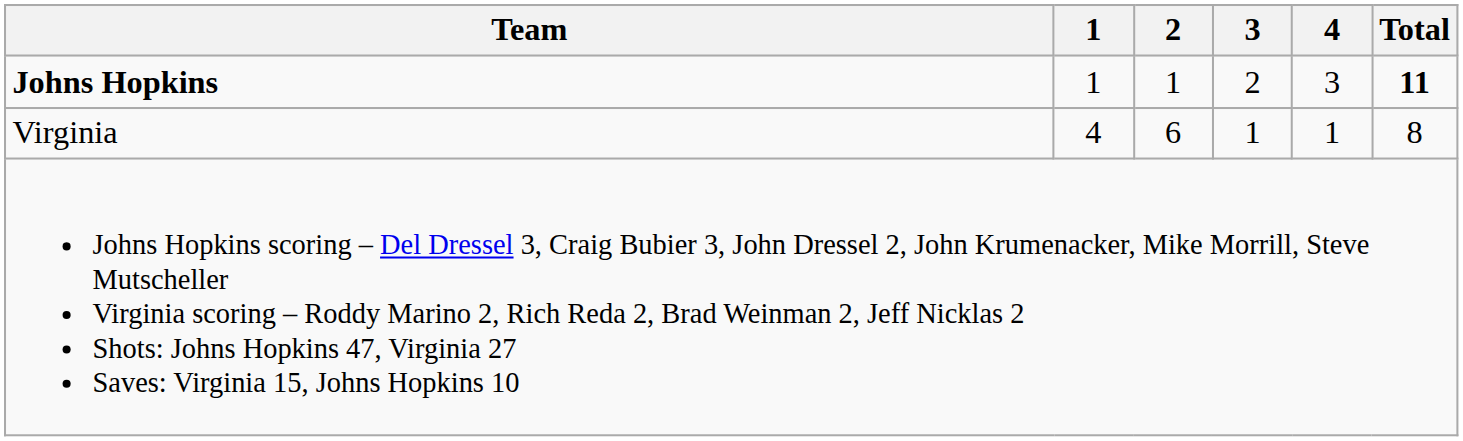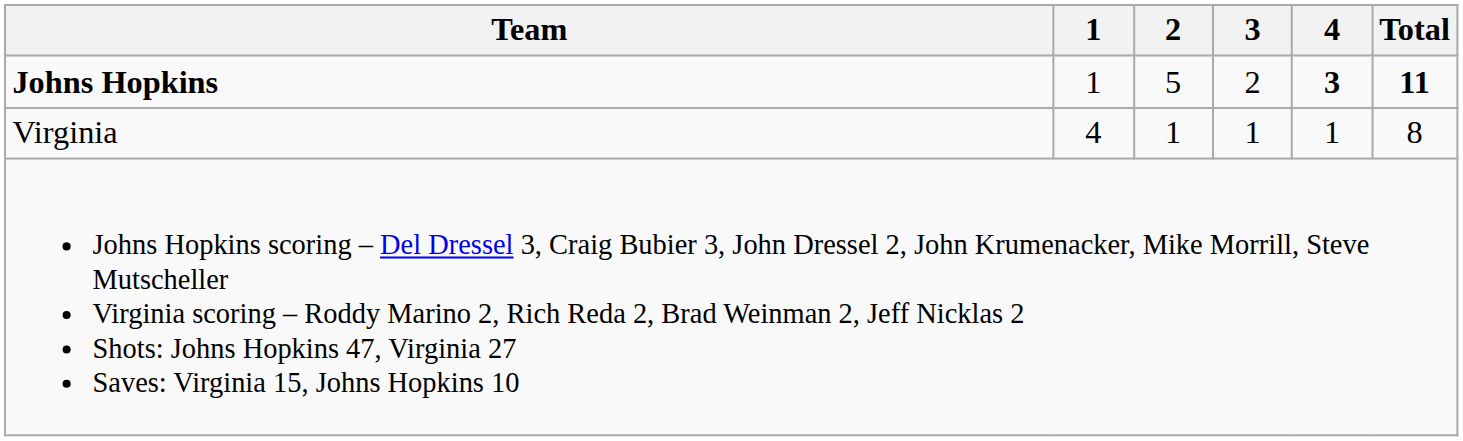 <table class="wikitable" style="text-align:center; max-width:45em">
 <tr>
 <th>Team</th>
 <th style="width:2em">1</th>
 <th style="width:2em">2</th>
 <th style="width:2em">3</th>
 <th style="width:2em">4</th>
 <th style="width:2em">Total</th>
 </tr>
 <tr>
 <td style="text-align:left"><strong>Johns Hopkins</strong></td>
 <td>1</td>
-<td>1</td>
+<td>5</td>
 <td>2</td>
-<td>3</td>
+<td><strong>3</strong></td>
 <td><strong>11</strong></td>
 </tr>
 <tr>
 <td style="text-align:left">Virginia</td>
 <td>4</td>
-<td>6</td>
+<td>1</td>
 <td>1</td>
 <td>1</td>
 <td>8</td>
 </tr>
 <tr>
 <td colspan=6 style="font-size:88%; text-align:left"><br><ul><li>Johns Hopkins scoring – <a href='#'>Del Dressel</a> 3, Craig Bubier 3, John Dressel 2, John Krumenacker, Mike Morrill, Steve Mutscheller</li><li>Virginia scoring – Roddy Marino 2, Rich Reda 2, Brad Weinman 2, Jeff Nicklas 2</li><li>Shots: Johns Hopkins 47, Virginia 27</li><li>Saves: Virginia 15, Johns Hopkins 10</li></ul></td>
 </tr>
 </table>
